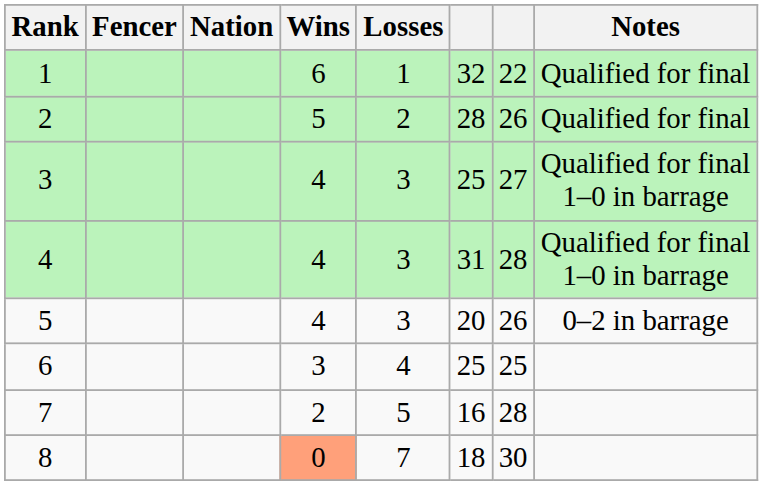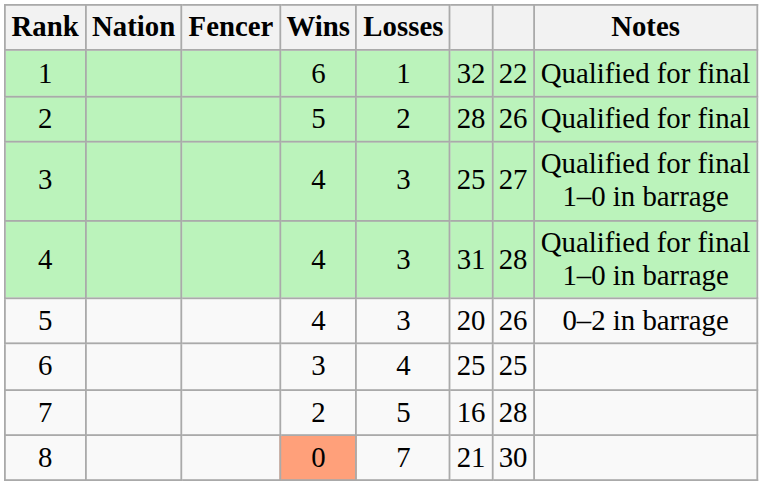 <table class="wikitable sortable" style="text-align:center">
 <tr>
 <th>Rank</th>
+<th>Nation</th>
 <th>Fencer</th>
-<th>Nation</th>
 <th>Wins</th>
 <th>Losses</th>
 <th></th>
 <th></th>
 <th>Notes</th>
 </tr>
 <tr style="background:#bbf3bb;">
 <td>1</td>
 <td align=left></td>
 <td align=left></td>
 <td>6</td>
 <td>1</td>
 <td>32</td>
 <td>22</td>
 <td>Qualified for final</td>
 </tr>
 <tr style="background:#bbf3bb;">
 <td>2</td>
 <td align=left></td>
 <td align=left></td>
 <td>5</td>
 <td>2</td>
 <td>28</td>
 <td>26</td>
 <td>Qualified for final</td>
 </tr>
 <tr style="background:#bbf3bb;">
 <td>3</td>
 <td align=left></td>
 <td align=left></td>
 <td>4</td>
 <td>3</td>
 <td>25</td>
 <td>27</td>
 <td>Qualified for final<br>1–0 in barrage</td>
 </tr>
 <tr style="background:#bbf3bb;">
 <td>4</td>
 <td align=left></td>
 <td align=left></td>
 <td>4</td>
 <td>3</td>
 <td>31</td>
 <td>28</td>
 <td>Qualified for final<br>1–0 in barrage</td>
 </tr>
 <tr>
 <td>5</td>
 <td align=left></td>
 <td align=left></td>
 <td>4</td>
 <td>3</td>
 <td>20</td>
 <td>26</td>
 <td>0–2 in barrage</td>
 </tr>
 <tr>
 <td>6</td>
 <td align=left></td>
 <td align=left></td>
 <td>3</td>
 <td>4</td>
 <td>25</td>
 <td>25</td>
 <td></td>
 </tr>
 <tr>
 <td>7</td>
 <td align=left></td>
 <td align=left></td>
 <td>2</td>
 <td>5</td>
 <td>16</td>
 <td>28</td>
 <td></td>
 </tr>
 <tr>
 <td>8</td>
 <td align=left></td>
 <td align=left></td>
 <td style="background: lightsalmon;">0</td>
 <td>7</td>
-<td>18</td>
+<td>21</td>
 <td>30</td>
 <td></td>
 </tr>
 </table>
